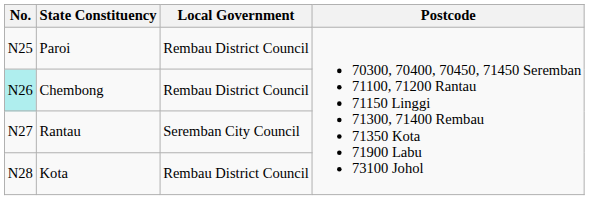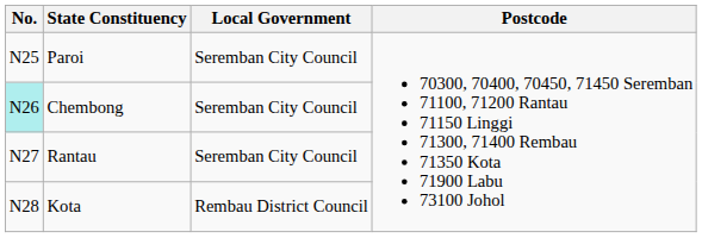 <table class="wikitable">
 <tr>
 <th>No.</th>
 <th>State Constituency</th>
 <th>Local Government</th>
 <th>Postcode</th>
 </tr>
 <tr>
 <td>N25</td>
 <td>Paroi</td>
-<td>Rembau District Council</td>
+<td>Seremban City Council</td>
 <td rowspan="4"><br><ul><li>70300, 70400, 70450, 71450 Seremban</li><li>71100, 71200 Rantau</li><li>71150 Linggi</li><li>71300, 71400 Rembau</li><li>71350 Kota</li><li>71900 Labu</li><li>73100 Johol</li></ul></td>
 </tr>
 <tr>
 <td style="background: paleturquoise;">N26</td>
 <td>Chembong</td>
-<td>Rembau District Council</td>
+<td>Seremban City Council</td>
 </tr>
 <tr>
 <td>N27</td>
 <td>Rantau</td>
 <td>Seremban City Council</td>
 </tr>
 <tr>
 <td>N28</td>
 <td>Kota</td>
 <td>Rembau District Council</td>
 </tr>
 </table>
